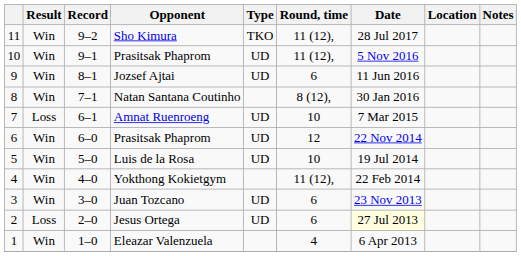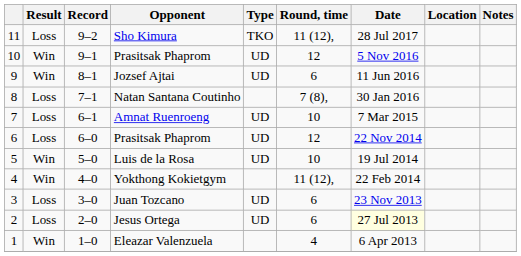 <table class="wikitable" style="text-align:center">
 <tr>
 <th></th>
 <th>Result</th>
 <th>Record</th>
 <th>Opponent</th>
 <th>Type</th>
 <th>Round, time</th>
 <th>Date</th>
 <th>Location</th>
 <th>Notes</th>
 </tr>
 <tr>
 <td>11</td>
-<td>Win</td>
+<td>Loss</td>
 <td>9–2</td>
 <td style="text-align:left;"><a href='#'>Sho Kimura</a></td>
 <td>TKO</td>
 <td>11 (12), </td>
 <td>28 Jul 2017</td>
 <td style="text-align:left;"></td>
 <td style="text-align:left;"></td>
 </tr>
 <tr>
 <td>10</td>
 <td>Win</td>
 <td>9–1</td>
 <td style="text-align:left;">Prasitsak Phaprom</td>
 <td>UD</td>
-<td>11 (12), </td>
+<td>12</td>
 <td><a href='#'>5 Nov 2016</a></td>
 <td style="text-align:left;"></td>
 <td style="text-align:left;"></td>
 </tr>
 <tr>
 <td>9</td>
 <td>Win</td>
 <td>8–1</td>
 <td style="text-align:left;">Jozsef Ajtai</td>
 <td>UD</td>
 <td>6</td>
 <td>11 Jun 2016</td>
 <td style="text-align:left;"></td>
 <td style="text-align:left;"></td>
 </tr>
 <tr>
 <td>8</td>
-<td>Win</td>
+<td>Loss</td>
 <td>7–1</td>
 <td style="text-align:left;">Natan Santana Coutinho</td>
 <td></td>
-<td>8 (12), </td>
+<td>7 (8), </td>
 <td>30 Jan 2016</td>
 <td style="text-align:left;"></td>
 <td style="text-align:left;"></td>
 </tr>
 <tr>
 <td>7</td>
 <td>Loss</td>
 <td>6–1</td>
 <td style="text-align:left;"><a href='#'>Amnat Ruenroeng</a></td>
 <td>UD</td>
 <td>10</td>
 <td>7 Mar 2015</td>
 <td style="text-align:left;"></td>
 <td style="text-align:left;"></td>
 </tr>
 <tr>
 <td>6</td>
-<td>Win</td>
+<td>Loss</td>
 <td>6–0</td>
 <td style="text-align:left;">Prasitsak Phaprom</td>
 <td>UD</td>
 <td>12</td>
 <td><a href='#'>22 Nov 2014</a></td>
 <td style="text-align:left;"></td>
 <td style="text-align:left;"></td>
 </tr>
 <tr>
 <td>5</td>
 <td>Win</td>
 <td>5–0</td>
 <td style="text-align:left;">Luis de la Rosa</td>
 <td>UD</td>
 <td>10</td>
 <td>19 Jul 2014</td>
 <td style="text-align:left;"></td>
 <td style="text-align:left;"></td>
 </tr>
 <tr>
 <td>4</td>
 <td>Win</td>
 <td>4–0</td>
 <td style="text-align:left;">Yokthong Kokietgym</td>
 <td></td>
 <td>11 (12), </td>
 <td>22 Feb 2014</td>
 <td style="text-align:left;"></td>
 <td></td>
 </tr>
 <tr>
 <td>3</td>
-<td>Win</td>
+<td>Loss</td>
 <td>3–0</td>
 <td style="text-align:left;">Juan Tozcano</td>
 <td>UD</td>
 <td>6</td>
 <td><a href='#'>23 Nov 2013</a></td>
 <td style="text-align:left;"></td>
 <td></td>
 </tr>
 <tr>
 <td>2</td>
 <td>Loss</td>
 <td>2–0</td>
 <td style="text-align:left;">Jesus Ortega</td>
 <td>UD</td>
 <td>6</td>
 <td style="background: lightyellow;">27 Jul 2013</td>
 <td style="text-align:left;"></td>
 <td></td>
 </tr>
 <tr>
 <td>1</td>
 <td>Win</td>
 <td>1–0</td>
 <td style="text-align:left;">Eleazar Valenzuela</td>
 <td></td>
 <td>4</td>
 <td>6 Apr 2013</td>
 <td style="text-align:left;"></td>
 <td></td>
 </tr>
 <tr>
 </tr>
 </table>
